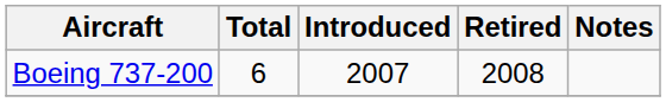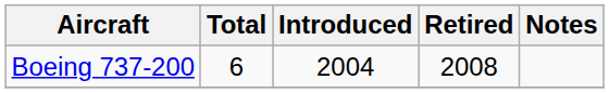 <table class="wikitable" style="margin:0.5em auto; text-align:center">
 <tr>
 <th>Aircraft</th>
 <th>Total</th>
 <th>Introduced</th>
 <th>Retired</th>
 <th>Notes</th>
 </tr>
 <tr>
 <td><a href='#'>Boeing 737-200</a></td>
 <td>6</td>
-<td>2007</td>
+<td>2004</td>
 <td>2008</td>
 <td></td>
 </tr>
 <tr>
 </tr>
 </table>
